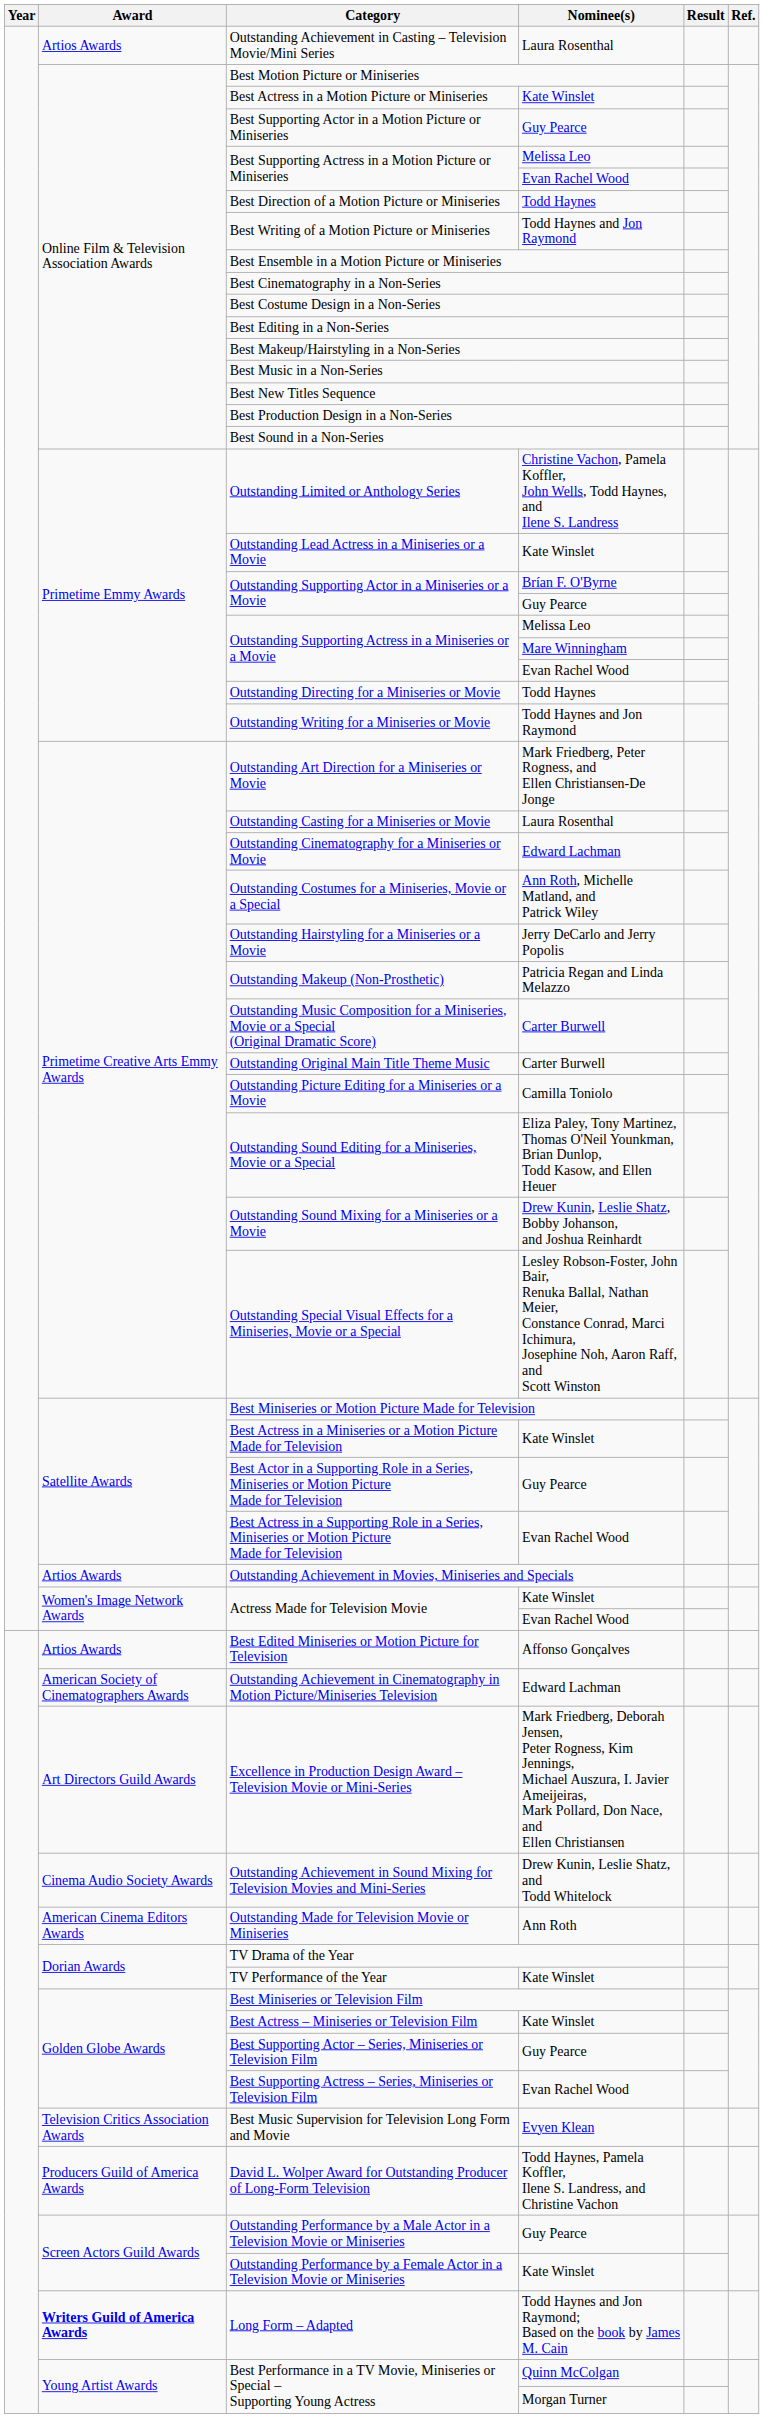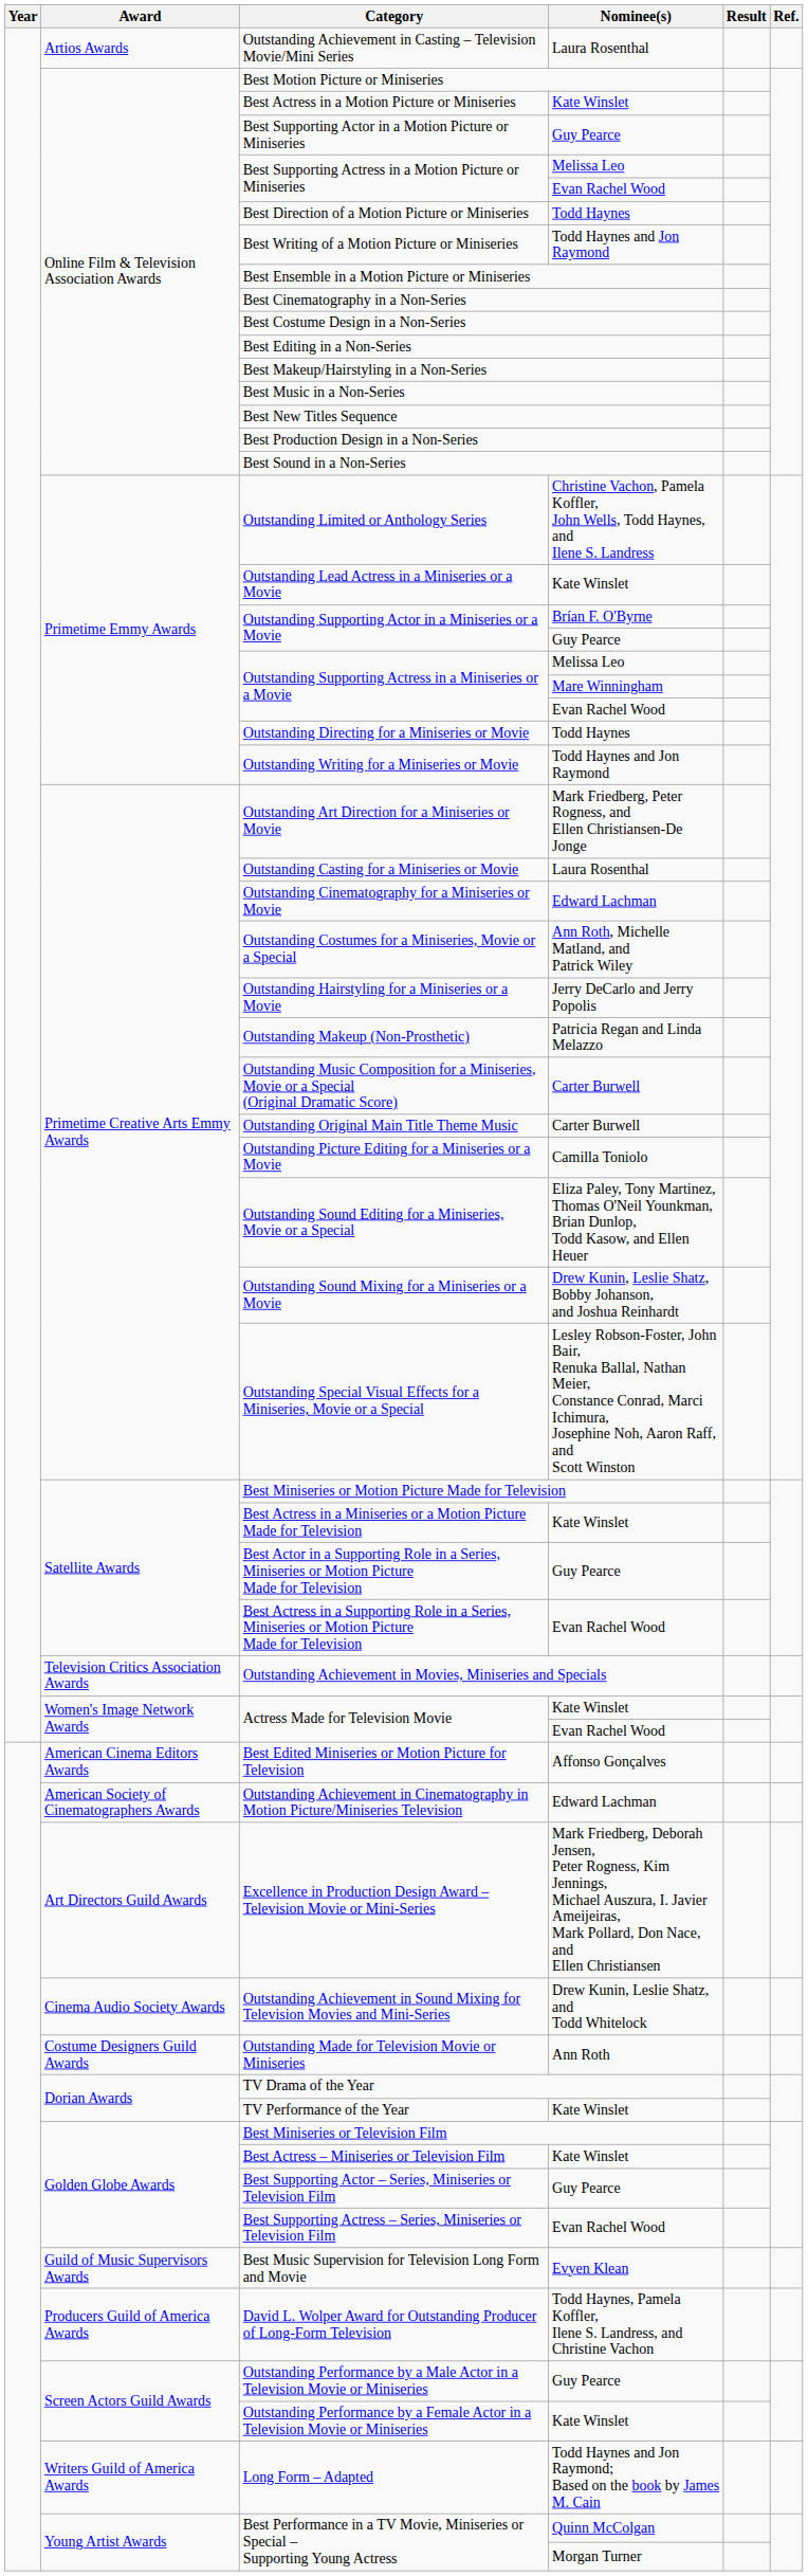 <table class="wikitable sortable">
 <tr>
 <th>Year</th>
 <th>Award</th>
 <th>Category</th>
 <th>Nominee(s)</th>
 <th>Result</th>
 <th>Ref.</th>
 </tr>
 <tr>
 <td rowspan="45"></td>
 <td><a href='#'>Artios Awards</a></td>
 <td>Outstanding Achievement in Casting – Television Movie/Mini Series</td>
 <td>Laura Rosenthal</td>
 <td></td>
 <td align="center"></td>
 </tr>
 <tr>
 <td rowspan="16">Online Film & Television Association Awards</td>
 <td colspan="2">Best Motion Picture or Miniseries</td>
 <td></td>
 <td align="center" rowspan="16"></td>
 </tr>
 <tr>
 <td>Best Actress in a Motion Picture or Miniseries</td>
 <td><a href='#'>Kate Winslet</a></td>
 <td></td>
 </tr>
 <tr>
 <td>Best Supporting Actor in a Motion Picture or Miniseries</td>
 <td><a href='#'>Guy Pearce</a></td>
 <td></td>
 </tr>
 <tr>
 <td rowspan="2">Best Supporting Actress in a Motion Picture or Miniseries</td>
 <td><a href='#'>Melissa Leo</a></td>
 <td></td>
 </tr>
 <tr>
 <td><a href='#'>Evan Rachel Wood</a></td>
 <td></td>
 </tr>
 <tr>
 <td>Best Direction of a Motion Picture or Miniseries</td>
 <td><a href='#'>Todd Haynes</a></td>
 <td></td>
 </tr>
 <tr>
 <td>Best Writing of a Motion Picture or Miniseries</td>
 <td>Todd Haynes and <a href='#'>Jon Raymond</a></td>
 <td></td>
 </tr>
 <tr>
 <td colspan="2">Best Ensemble in a Motion Picture or Miniseries</td>
 <td></td>
 </tr>
 <tr>
 <td colspan="2">Best Cinematography in a Non-Series</td>
 <td></td>
 </tr>
 <tr>
 <td colspan="2">Best Costume Design in a Non-Series</td>
 <td></td>
 </tr>
 <tr>
 <td colspan="2">Best Editing in a Non-Series</td>
 <td></td>
 </tr>
 <tr>
 <td colspan="2">Best Makeup/Hairstyling in a Non-Series</td>
 <td></td>
 </tr>
 <tr>
 <td colspan="2">Best Music in a Non-Series</td>
 <td></td>
 </tr>
 <tr>
 <td colspan="2">Best New Titles Sequence</td>
 <td></td>
 </tr>
 <tr>
 <td colspan="2">Best Production Design in a Non-Series</td>
 <td></td>
 </tr>
 <tr>
 <td colspan="2">Best Sound in a Non-Series</td>
 <td></td>
 </tr>
 <tr>
 <td rowspan="9"><a href='#'>Primetime Emmy Awards</a></td>
 <td><a href='#'>Outstanding Limited or Anthology Series</a></td>
 <td><a href='#'>Christine Vachon</a>, Pamela Koffler, <br> <a href='#'>John Wells</a>, Todd Haynes, and <br> <a href='#'>Ilene S. Landress</a></td>
 <td></td>
 <td align="center" rowspan="21"></td>
 </tr>
 <tr>
 <td><a href='#'>Outstanding Lead Actress in a Miniseries or a Movie</a></td>
 <td>Kate Winslet</td>
 <td></td>
 </tr>
 <tr>
 <td rowspan="2"><a href='#'>Outstanding Supporting Actor in a Miniseries or a Movie</a></td>
 <td><a href='#'>Brían F. O'Byrne</a></td>
 <td></td>
 </tr>
 <tr>
 <td>Guy Pearce</td>
 <td></td>
 </tr>
 <tr>
 <td rowspan="3"><a href='#'>Outstanding Supporting Actress in a Miniseries or a Movie</a></td>
 <td>Melissa Leo</td>
 <td></td>
 </tr>
 <tr>
 <td><a href='#'>Mare Winningham</a></td>
 <td></td>
 </tr>
 <tr>
 <td>Evan Rachel Wood</td>
 <td></td>
 </tr>
 <tr>
 <td><a href='#'>Outstanding Directing for a Miniseries or Movie</a></td>
 <td>Todd Haynes</td>
 <td></td>
 </tr>
 <tr>
 <td><a href='#'>Outstanding Writing for a Miniseries or Movie</a></td>
 <td>Todd Haynes and Jon Raymond</td>
 <td></td>
 </tr>
 <tr>
 <td rowspan="12"><a href='#'>Primetime Creative Arts Emmy Awards</a></td>
 <td><a href='#'>Outstanding Art Direction for a Miniseries or Movie</a></td>
 <td>Mark Friedberg, Peter Rogness, and <br> Ellen Christiansen-De Jonge</td>
 <td></td>
 </tr>
 <tr>
 <td><a href='#'>Outstanding Casting for a Miniseries or Movie</a></td>
 <td>Laura Rosenthal</td>
 <td></td>
 </tr>
 <tr>
 <td><a href='#'>Outstanding Cinematography for a Miniseries or Movie</a></td>
 <td><a href='#'>Edward Lachman</a> </td>
 <td></td>
 </tr>
 <tr>
 <td><a href='#'>Outstanding Costumes for a Miniseries, Movie or a Special</a></td>
 <td><a href='#'>Ann Roth</a>, Michelle Matland, and <br> Patrick Wiley </td>
 <td></td>
 </tr>
 <tr>
 <td><a href='#'>Outstanding Hairstyling for a Miniseries or a Movie</a></td>
 <td>Jerry DeCarlo and Jerry Popolis</td>
 <td></td>
 </tr>
 <tr>
 <td><a href='#'>Outstanding Makeup (Non-Prosthetic)</a></td>
 <td>Patricia Regan and Linda Melazzo</td>
 <td></td>
 </tr>
 <tr>
 <td><a href='#'>Outstanding Music Composition for a Miniseries, Movie or a Special <br> (Original Dramatic Score)</a></td>
 <td><a href='#'>Carter Burwell</a> </td>
 <td></td>
 </tr>
 <tr>
 <td><a href='#'>Outstanding Original Main Title Theme Music</a></td>
 <td>Carter Burwell</td>
 <td></td>
 </tr>
 <tr>
 <td><a href='#'>Outstanding Picture Editing for a Miniseries or a Movie</a></td>
 <td>Camilla Toniolo </td>
 <td></td>
 </tr>
 <tr>
 <td><a href='#'>Outstanding Sound Editing for a Miniseries, Movie or a Special</a></td>
 <td>Eliza Paley, Tony Martinez, <br> Thomas O'Neil Younkman, Brian Dunlop, <br> Todd Kasow, and Ellen Heuer </td>
 <td></td>
 </tr>
 <tr>
 <td><a href='#'>Outstanding Sound Mixing for a Miniseries or a Movie</a></td>
 <td><a href='#'>Drew Kunin</a>, <a href='#'>Leslie Shatz</a>, Bobby Johanson, <br> and Joshua Reinhardt </td>
 <td></td>
 </tr>
 <tr>
 <td><a href='#'>Outstanding Special Visual Effects for a Miniseries, Movie or a Special</a></td>
 <td>Lesley Robson-Foster, John Bair, <br> Renuka Ballal, Nathan Meier, <br> Constance Conrad, Marci Ichimura, <br> Josephine Noh, Aaron Raff, and <br> Scott Winston </td>
 <td></td>
 </tr>
 <tr>
 <td rowspan="4"><a href='#'>Satellite Awards</a></td>
 <td colspan="2"><a href='#'>Best Miniseries or Motion Picture Made for Television</a></td>
 <td></td>
 <td align="center" rowspan="4"></td>
 </tr>
 <tr>
 <td><a href='#'>Best Actress in a Miniseries or a Motion Picture Made for Television</a></td>
 <td>Kate Winslet</td>
 <td></td>
 </tr>
 <tr>
 <td><a href='#'>Best Actor in a Supporting Role in a Series, Miniseries or Motion Picture <br> Made for Television</a></td>
 <td>Guy Pearce</td>
 <td></td>
 </tr>
 <tr>
 <td><a href='#'>Best Actress in a Supporting Role in a Series, Miniseries or Motion Picture <br> Made for Television</a></td>
 <td>Evan Rachel Wood</td>
 <td></td>
 </tr>
 <tr>
-<td><a href='#'>Artios Awards</a></td>
+<td><a href='#'>Television Critics Association Awards</a></td>
 <td colspan="2"><a href='#'>Outstanding Achievement in Movies, Miniseries and Specials</a></td>
 <td></td>
 <td align="center"></td>
 </tr>
 <tr>
 <td rowspan="2"><a href='#'>Women's Image Network Awards</a></td>
 <td rowspan="2">Actress Made for Television Movie</td>
 <td>Kate Winslet</td>
 <td></td>
 <td align="center" rowspan="2"></td>
 </tr>
 <tr>
 <td>Evan Rachel Wood</td>
 <td></td>
 </tr>
 <tr>
 <td rowspan="18"></td>
-<td><a href='#'>Artios Awards</a></td>
+<td><a href='#'>American Cinema Editors Awards</a></td>
 <td><a href='#'>Best Edited Miniseries or Motion Picture for Television</a></td>
 <td>Affonso Gonçalves </td>
 <td></td>
 <td align="center"></td>
 </tr>
 <tr>
 <td><a href='#'>American Society of Cinematographers Awards</a></td>
 <td><a href='#'>Outstanding Achievement in Cinematography in Motion Picture/Miniseries Television</a></td>
 <td>Edward Lachman </td>
 <td></td>
 <td align="center"></td>
 </tr>
 <tr>
 <td><a href='#'>Art Directors Guild Awards</a></td>
 <td><a href='#'>Excellence in Production Design Award – Television Movie or Mini-Series</a></td>
 <td>Mark Friedberg, Deborah Jensen, <br> Peter Rogness, Kim Jennings, <br> Michael Auszura, I. Javier Ameijeiras, <br> Mark Pollard, Don Nace, and <br> Ellen Christiansen</td>
 <td></td>
 <td align="center"></td>
 </tr>
 <tr>
 <td><a href='#'>Cinema Audio Society Awards</a></td>
 <td><a href='#'>Outstanding Achievement in Sound Mixing for Television Movies and Mini-Series</a></td>
 <td>Drew Kunin, Leslie Shatz, and <br> Todd Whitelock </td>
 <td></td>
 <td align="center"></td>
 </tr>
 <tr>
-<td><a href='#'>American Cinema Editors Awards</a></td>
+<td><a href='#'>Costume Designers Guild Awards</a></td>
 <td><a href='#'>Outstanding Made for Television Movie or Miniseries</a></td>
 <td>Ann Roth</td>
 <td></td>
 <td align="center"></td>
 </tr>
 <tr>
 <td rowspan="2"><a href='#'>Dorian Awards</a></td>
 <td colspan="2">TV Drama of the Year</td>
 <td></td>
 <td align="center" rowspan="2"></td>
 </tr>
 <tr>
 <td>TV Performance of the Year</td>
 <td>Kate Winslet</td>
 <td></td>
 </tr>
 <tr>
 <td rowspan="4"><a href='#'>Golden Globe Awards</a></td>
 <td colspan="2"><a href='#'>Best Miniseries or Television Film</a></td>
 <td></td>
 <td align="center" rowspan="4"></td>
 </tr>
 <tr>
 <td><a href='#'>Best Actress – Miniseries or Television Film</a></td>
 <td>Kate Winslet</td>
 <td></td>
 </tr>
 <tr>
 <td><a href='#'>Best Supporting Actor – Series, Miniseries or Television Film</a></td>
 <td>Guy Pearce</td>
 <td></td>
 </tr>
 <tr>
 <td><a href='#'>Best Supporting Actress – Series, Miniseries or Television Film</a></td>
 <td>Evan Rachel Wood</td>
 <td></td>
 </tr>
 <tr>
-<td><a href='#'>Television Critics Association Awards</a></td>
+<td><a href='#'>Guild of Music Supervisors Awards</a></td>
 <td>Best Music Supervision for Television Long Form and Movie</td>
 <td><a href='#'>Evyen Klean</a></td>
 <td></td>
 <td align="center"></td>
 </tr>
 <tr>
 <td><a href='#'>Producers Guild of America Awards</a></td>
 <td><a href='#'>David L. Wolper Award for Outstanding Producer of Long-Form Television</a></td>
 <td>Todd Haynes, Pamela Koffler, <br> Ilene S. Landress, and Christine Vachon</td>
 <td></td>
 <td align="center"></td>
 </tr>
 <tr>
 <td rowspan="2"><a href='#'>Screen Actors Guild Awards</a></td>
 <td><a href='#'>Outstanding Performance by a Male Actor in a Television Movie or Miniseries</a></td>
 <td>Guy Pearce</td>
 <td></td>
 <td align="center" rowspan="2"></td>
 </tr>
 <tr>
 <td><a href='#'>Outstanding Performance by a Female Actor in a Television Movie or Miniseries</a></td>
 <td>Kate Winslet</td>
 <td></td>
 </tr>
 <tr>
-<td><strong><a href='#'>Writers Guild of America Awards</a></strong></td>
+<td><a href='#'>Writers Guild of America Awards</a></td>
 <td><a href='#'>Long Form – Adapted</a></td>
 <td>Todd Haynes and Jon Raymond; <br> Based on the <a href='#'>book</a> by <a href='#'>James M. Cain</a></td>
 <td></td>
 <td align="center"></td>
 </tr>
 <tr>
 <td rowspan="2"><a href='#'>Young Artist Awards</a></td>
 <td rowspan="2">Best Performance in a TV Movie, Miniseries or Special – <br> Supporting Young Actress</td>
 <td><a href='#'>Quinn McColgan</a></td>
 <td></td>
 <td align="center" rowspan="2"></td>
 </tr>
 <tr>
 <td>Morgan Turner</td>
 <td></td>
 </tr>
 </table>
